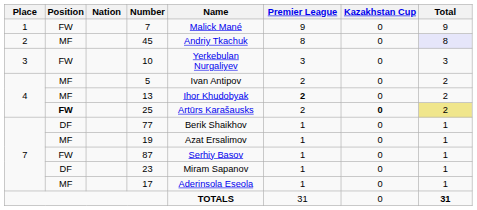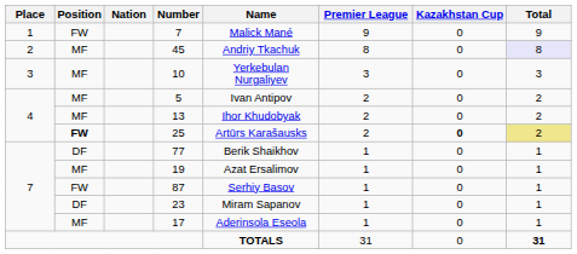 <table class="wikitable" style="font-size: 95%; text-align: center;">
 <tr>
 <th width=60>Place</th>
 <th width=60>Position</th>
 <th width=60>Nation</th>
 <th width=60>Number</th>
 <th width=150>Name</th>
 <th width=120><a href='#'>Premier League</a></th>
 <th width=120><a href='#'>Kazakhstan Cup</a></th>
 <th width=80><strong>Total</strong></th>
 </tr>
 <tr>
 <td>1</td>
 <td>FW</td>
 <td></td>
 <td>7</td>
 <td><a href='#'>Malick Mané</a></td>
 <td>9</td>
 <td>0</td>
 <td>9</td>
 </tr>
 <tr>
 <td>2</td>
 <td>MF</td>
 <td></td>
 <td>45</td>
 <td><a href='#'>Andriy Tkachuk</a></td>
 <td>8</td>
 <td>0</td>
 <td style="background: lavender;">8</td>
 </tr>
 <tr>
 <td>3</td>
-<td>FW</td>
+<td>MF</td>
 <td></td>
 <td>10</td>
 <td><a href='#'>Yerkebulan Nurgaliyev</a></td>
 <td>3</td>
 <td>0</td>
 <td>3</td>
 </tr>
 <tr>
 <td rowspan="3">4</td>
 <td>MF</td>
 <td></td>
 <td>5</td>
 <td>Ivan Antipov</td>
 <td>2</td>
 <td>0</td>
 <td>2</td>
 </tr>
 <tr>
 <td>MF</td>
 <td></td>
 <td>13</td>
 <td><a href='#'>Ihor Khudobyak</a></td>
-<td><strong>2</strong></td>
+<td>2</td>
 <td>0</td>
 <td>2</td>
 </tr>
 <tr>
 <td><strong>FW</strong></td>
 <td></td>
 <td>25</td>
 <td><a href='#'>Artūrs Karašausks</a></td>
 <td>2</td>
 <td><strong>0</strong></td>
 <td style="background: khaki;">2</td>
 </tr>
 <tr>
 <td rowspan="5">7</td>
 <td>DF</td>
 <td></td>
 <td>77</td>
 <td>Berik Shaikhov</td>
 <td>1</td>
 <td>0</td>
 <td>1</td>
 </tr>
 <tr>
 <td>MF</td>
 <td></td>
 <td>19</td>
 <td>Azat Ersalimov</td>
 <td>1</td>
 <td>0</td>
 <td>1</td>
 </tr>
 <tr>
 <td>FW</td>
 <td></td>
 <td>87</td>
 <td><a href='#'>Serhiy Basov</a></td>
 <td>1</td>
 <td>0</td>
 <td>1</td>
 </tr>
 <tr>
 <td>DF</td>
 <td></td>
 <td>23</td>
 <td>Miram Sapanov</td>
 <td>1</td>
 <td>0</td>
 <td>1</td>
 </tr>
 <tr>
 <td>MF</td>
 <td></td>
 <td>17</td>
 <td><a href='#'>Aderinsola Eseola</a></td>
 <td>1</td>
 <td>0</td>
 <td>1</td>
 </tr>
 <tr>
 <td colspan="4"></td>
 <td><strong>TOTALS</strong></td>
 <td>31</td>
 <td>0</td>
 <td><strong>31</strong></td>
 </tr>
 </table>
